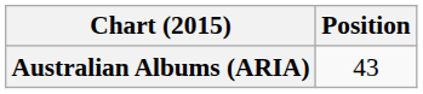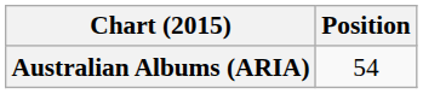 <table class="wikitable plainrowheaders" style="text-align:center">
 <tr>
 <th scope="col">Chart (2015)</th>
 <th scope="col">Position</th>
 </tr>
 <tr>
 <th scope="row">Australian Albums (ARIA)</th>
-<td>43</td>
+<td>54</td>
 </tr>
 </table>
